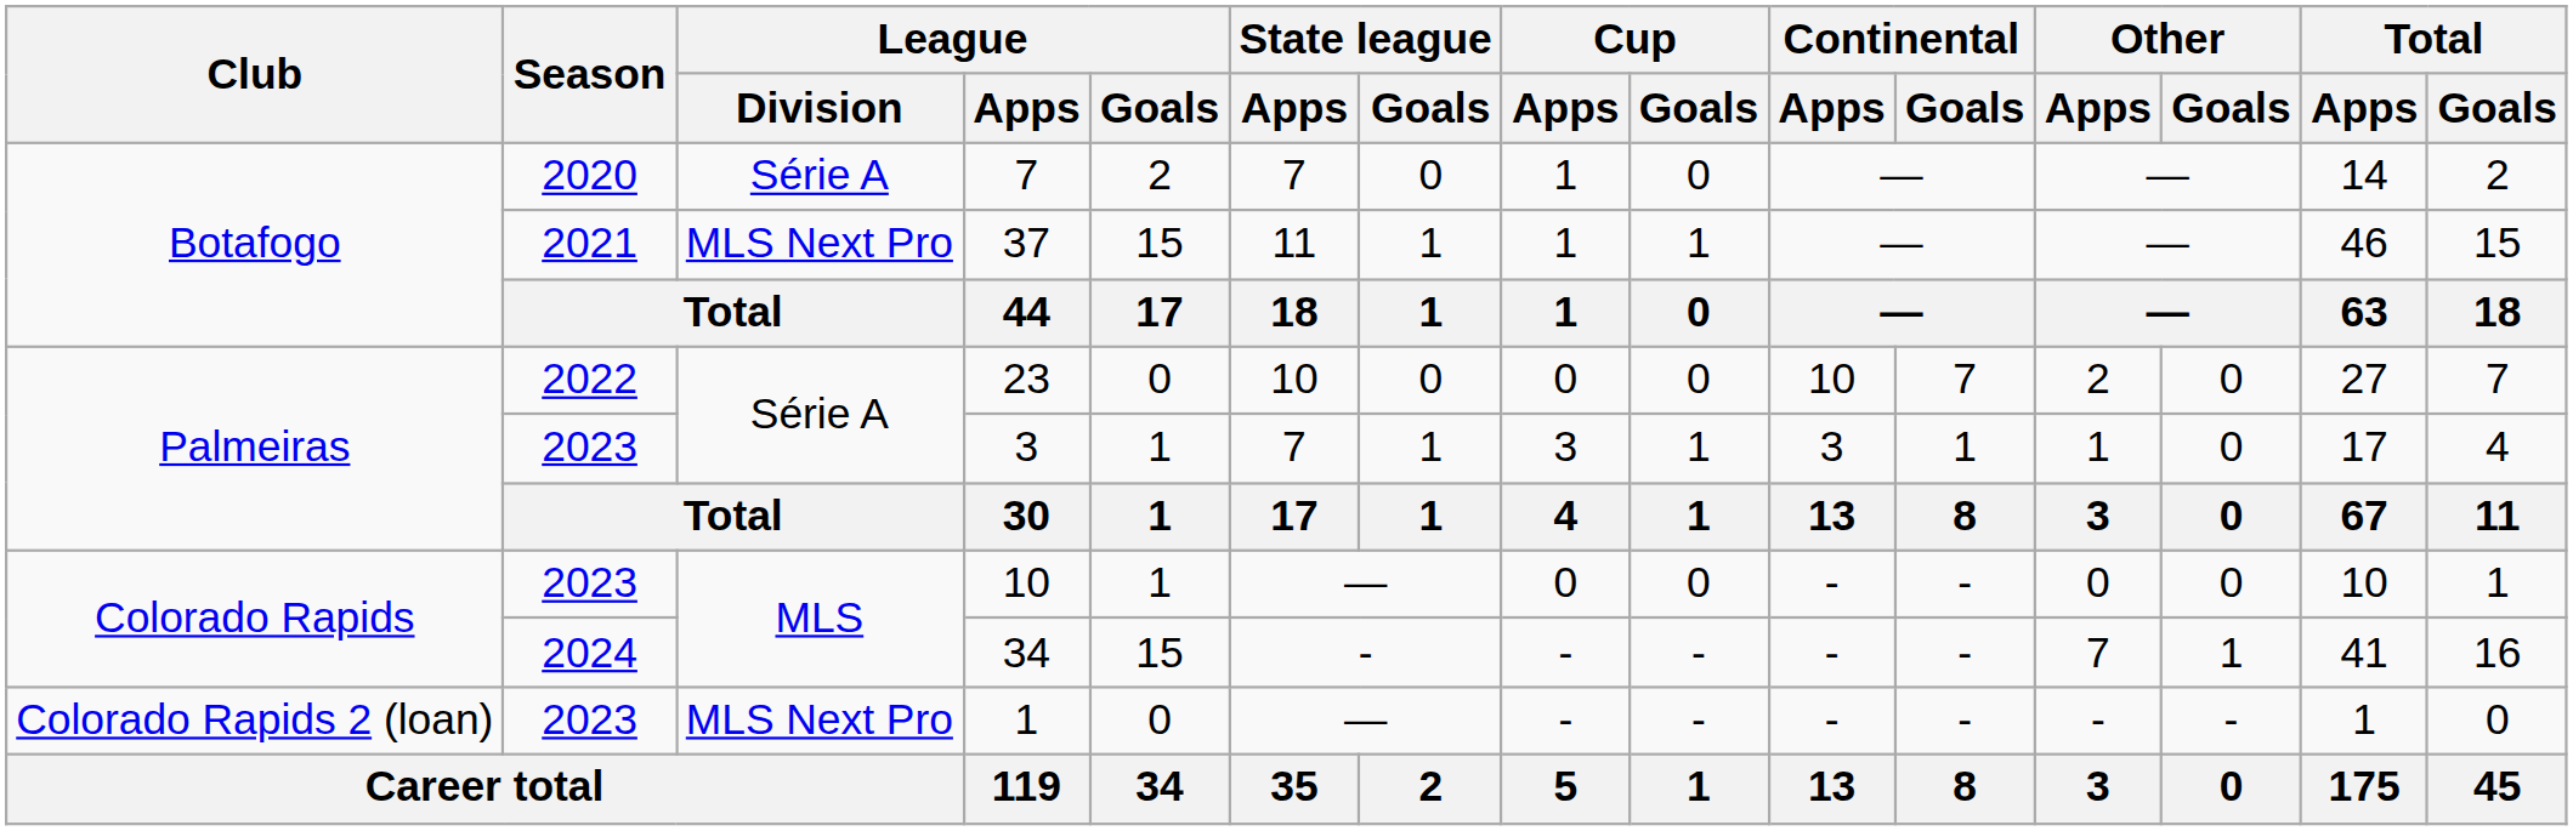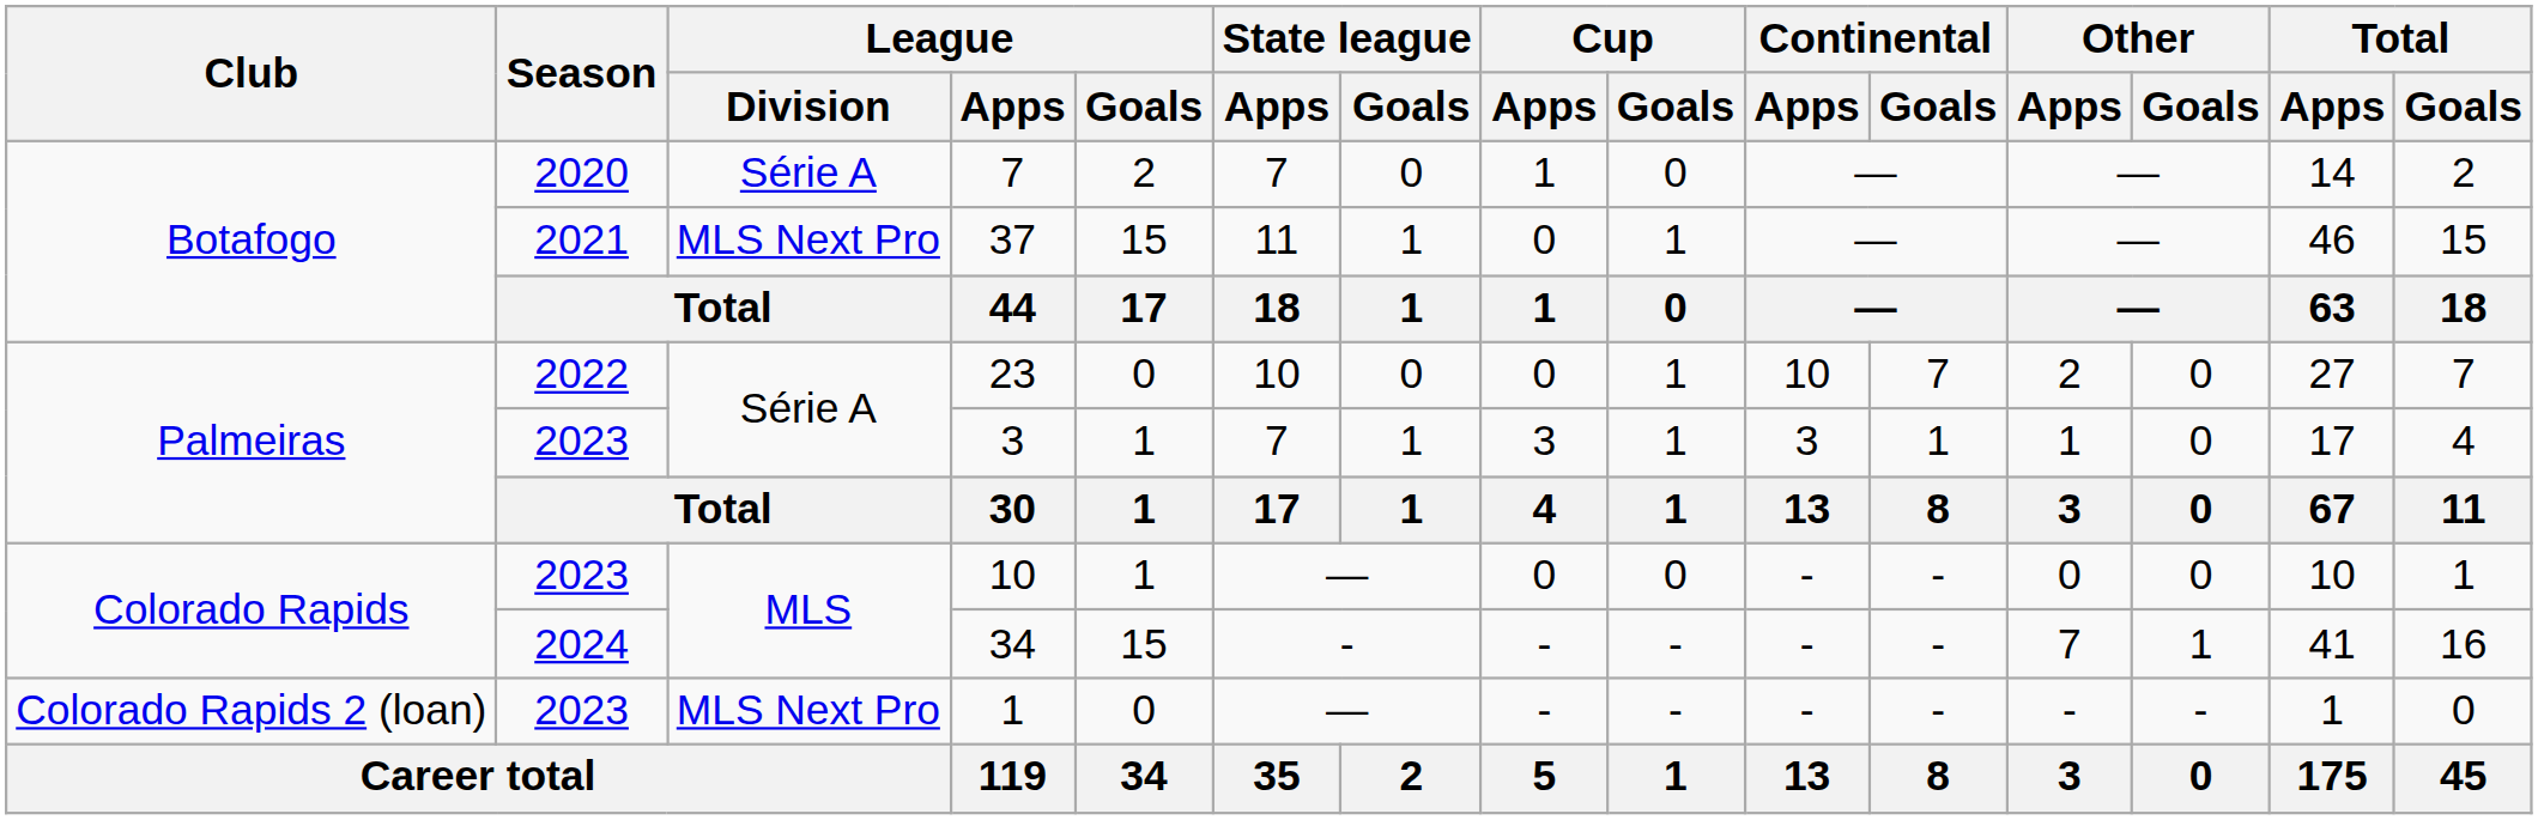 <table class="wikitable" style="text-align: center">
 <tr>
 <th rowspan="2">Club</th>
 <th rowspan="2">Season</th>
 <th colspan="3">League</th>
 <th colspan="2">State league</th>
 <th colspan="2">Cup</th>
 <th colspan="2">Continental</th>
 <th colspan="2">Other</th>
 <th colspan="2">Total</th>
 </tr>
 <tr>
 <th>Division</th>
 <th>Apps</th>
 <th>Goals</th>
 <th>Apps</th>
 <th>Goals</th>
 <th>Apps</th>
 <th>Goals</th>
 <th>Apps</th>
 <th>Goals</th>
 <th>Apps</th>
 <th>Goals</th>
 <th>Apps</th>
 <th>Goals</th>
 </tr>
 <tr>
 <td rowspan=3><a href='#'>Botafogo</a></td>
 <td><a href='#'>2020</a></td>
 <td><a href='#'>Série A</a></td>
 <td>7</td>
 <td>2</td>
 <td>7</td>
 <td>0</td>
 <td>1</td>
 <td>0</td>
 <td colspan="2">—</td>
 <td colspan="2">—</td>
 <td>14</td>
 <td>2</td>
 </tr>
 <tr>
 <td><a href='#'>2021</a></td>
 <td><a href='#'>MLS Next Pro</a></td>
 <td>37</td>
 <td>15</td>
 <td>11</td>
 <td>1</td>
-<td>1</td>
+<td>0</td>
 <td>1</td>
 <td colspan="2">—</td>
 <td colspan="2">—</td>
 <td>46</td>
 <td>15</td>
 </tr>
 <tr>
 <th colspan="2">Total</th>
 <th>44</th>
 <th>17</th>
 <th>18</th>
 <th>1</th>
 <th>1</th>
 <th>0</th>
 <th colspan="2">—</th>
 <th colspan="2">—</th>
 <th>63</th>
 <th>18</th>
 </tr>
 <tr>
 <td rowspan=3><a href='#'>Palmeiras</a></td>
 <td><a href='#'>2022</a></td>
 <td rowspan=2>Série A</td>
 <td>23</td>
 <td>0</td>
 <td>10</td>
 <td>0</td>
 <td>0</td>
-<td>0</td>
+<td>1</td>
 <td>10</td>
 <td>7</td>
 <td>2</td>
 <td>0</td>
 <td>27</td>
 <td>7</td>
 </tr>
 <tr>
 <td><a href='#'>2023</a></td>
 <td>3</td>
 <td>1</td>
 <td>7</td>
 <td>1</td>
 <td>3</td>
 <td>1</td>
 <td>3</td>
 <td>1</td>
 <td>1</td>
 <td>0</td>
 <td>17</td>
 <td>4</td>
 </tr>
 <tr>
 <th colspan="2">Total</th>
 <th>30</th>
 <th>1</th>
 <th>17</th>
 <th>1</th>
 <th>4</th>
 <th>1</th>
 <th>13</th>
 <th>8</th>
 <th>3</th>
 <th>0</th>
 <th>67</th>
 <th>11</th>
 </tr>
 <tr>
 <td rowspan=2><a href='#'>Colorado Rapids</a></td>
 <td><a href='#'>2023</a></td>
 <td rowspan=2><a href='#'>MLS</a></td>
 <td>10</td>
 <td>1</td>
 <td colspan=2>—</td>
 <td>0</td>
 <td>0</td>
 <td>-</td>
 <td>-</td>
 <td>0</td>
 <td>0</td>
 <td>10</td>
 <td>1</td>
 </tr>
 <tr>
 <td><a href='#'>2024</a></td>
 <td>34</td>
 <td>15</td>
 <td colspan=2>-</td>
 <td>-</td>
 <td>-</td>
 <td>-</td>
 <td>-</td>
 <td>7 </td>
 <td>1</td>
 <td>41</td>
 <td>16</td>
 </tr>
 <tr>
 <td><a href='#'>Colorado Rapids 2</a> (loan)</td>
 <td><a href='#'>2023</a></td>
 <td><a href='#'>MLS Next Pro</a></td>
 <td>1</td>
 <td>0</td>
 <td colspan=2>—</td>
 <td>-</td>
 <td>-</td>
 <td>-</td>
 <td>-</td>
 <td>-</td>
 <td>-</td>
 <td>1</td>
 <td>0</td>
 </tr>
 <tr>
 <th colspan="3"><strong>Career total</strong></th>
 <th>119</th>
 <th>34</th>
 <th>35</th>
 <th>2</th>
 <th>5</th>
 <th>1</th>
 <th>13</th>
 <th>8</th>
 <th>3</th>
 <th>0</th>
 <th>175</th>
 <th>45</th>
 </tr>
 </table>
